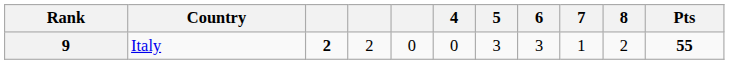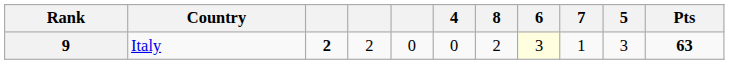 <table class="wikitable" style="width:50%; font-size:90%; text-align:center;">
 <tr>
 <th>Rank</th>
 <th>Country</th>
 <th></th>
 <th></th>
 <th></th>
 <th>4</th>
-<th>5</th>
+<th>8</th>
 <th>6</th>
 <th>7</th>
-<th>8</th>
+<th>5</th>
 <th>Pts</th>
 </tr>
 <tr>
 <th>9</th>
 <td align=left> <a href='#'>Italy</a></td>
 <td><strong>2</strong></td>
 <td>2</td>
 <td>0</td>
 <td>0</td>
+<td>2</td>
+<td style="background: lightyellow;">3</td>
+<td>1</td>
 <td>3</td>
-<td>3</td>
-<td>1</td>
-<td>2</td>
-<td><strong>55</strong></td>
+<td><strong>63</strong></td>
 </tr>
 </table>
